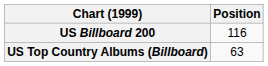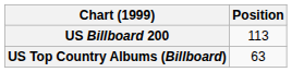 <table class="wikitable sortable plainrowheaders" style="text-align:center">
 <tr>
 <th scope="col">Chart (1999)</th>
 <th scope="col">Position</th>
 </tr>
 <tr>
 <th scope="row">US <em>Billboard</em> 200</th>
-<td>116</td>
+<td>113</td>
 </tr>
 <tr>
 <th scope="row">US Top Country Albums (<em>Billboard</em>)</th>
 <td>63</td>
 </tr>
 </table>
